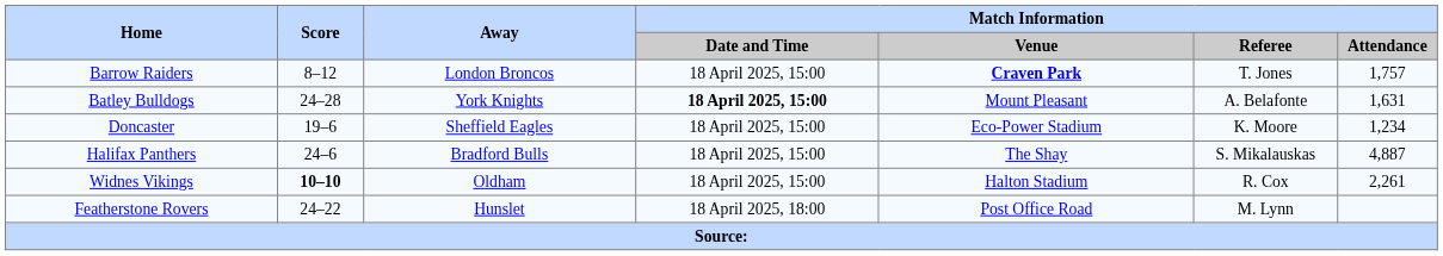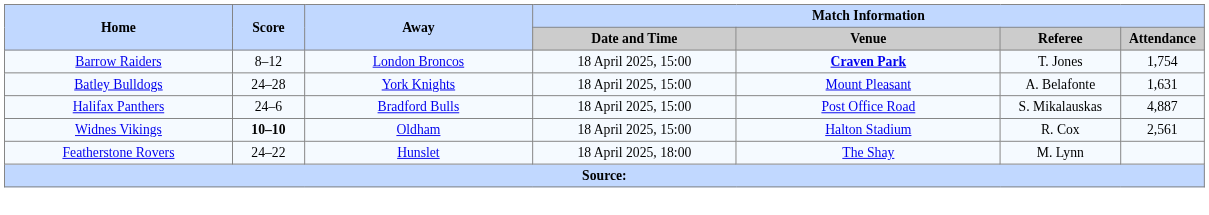 <table border=1 style="border-collapse:collapse; font-size:90%; text-align:center;" cellpadding=3 cellspacing=0 width=100%>
 <tr bgcolor=#C1D8FF>
 <th scope="col" rowspan=2 width=19%>Home</th>
 <th scope="col" rowspan=2 width=6%>Score</th>
 <th scope="col" rowspan=2 width=19%>Away</th>
 <th colspan=4>Match Information</th>
 </tr>
 <tr bgcolor=#CCCCCC>
 <th scope="col" width=17%>Date and Time</th>
 <th scope="col" width=22%>Venue</th>
 <th scope="col" width=10%>Referee</th>
 <th scope="col" width=7%>Attendance</th>
 </tr>
 <tr bgcolor=#F5FAFF>
 <td> <a href='#'>Barrow Raiders</a></td>
 <td>8–12</td>
 <td> <a href='#'>London Broncos</a></td>
 <td>18 April 2025, 15:00</td>
 <td><strong><a href='#'>Craven Park</a></strong></td>
 <td>T. Jones</td>
-<td>1,757</td>
+<td>1,754</td>
 </tr>
 <tr bgcolor=#F5FAFF>
 <td> <a href='#'>Batley Bulldogs</a></td>
 <td>24–28</td>
 <td> <a href='#'>York Knights</a></td>
-<td><strong>18 April 2025, 15:00</strong></td>
+<td>18 April 2025, 15:00</td>
 <td><a href='#'>Mount Pleasant</a></td>
 <td>A. Belafonte</td>
 <td>1,631</td>
-</tr>
-<tr bgcolor=#F5FAFF>
-<td> <a href='#'>Doncaster</a></td>
-<td>19–6</td>
-<td> <a href='#'>Sheffield Eagles</a></td>
-<td>18 April 2025, 15:00</td>
-<td><a href='#'>Eco-Power Stadium</a></td>
-<td>K. Moore</td>
-<td>1,234</td>
 </tr>
 <tr bgcolor=#F5FAFF>
 <td> <a href='#'>Halifax Panthers</a></td>
 <td>24–6</td>
 <td> <a href='#'>Bradford Bulls</a></td>
 <td>18 April 2025, 15:00</td>
-<td><a href='#'>The Shay</a></td>
+<td><a href='#'>Post Office Road</a></td>
 <td>S. Mikalauskas</td>
 <td>4,887</td>
 </tr>
 <tr bgcolor=#F5FAFF>
 <td> <a href='#'>Widnes Vikings</a></td>
 <td><strong>10–10</strong></td>
 <td> <a href='#'>Oldham</a></td>
 <td>18 April 2025, 15:00</td>
 <td><a href='#'>Halton Stadium</a></td>
 <td>R. Cox</td>
-<td>2,261</td>
+<td>2,561</td>
 </tr>
 <tr bgcolor=#F5FAFF>
 <td> <a href='#'>Featherstone Rovers</a></td>
 <td>24–22</td>
 <td> <a href='#'>Hunslet</a></td>
 <td>18 April 2025, 18:00</td>
-<td><a href='#'>Post Office Road</a></td>
+<td><a href='#'>The Shay</a></td>
 <td>M. Lynn</td>
 <td></td>
 </tr>
 <tr style="background:#c1d8ff;">
 <th colspan=7>Source:</th>
 </tr>
 </table>
